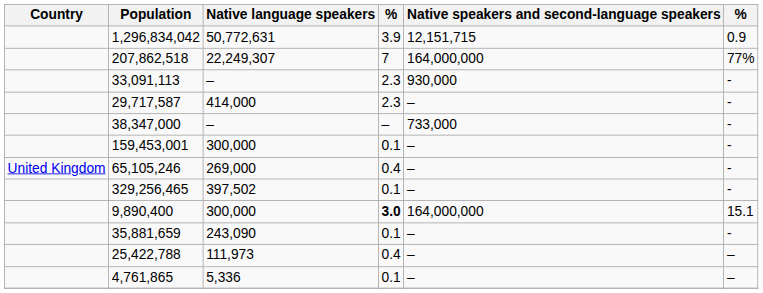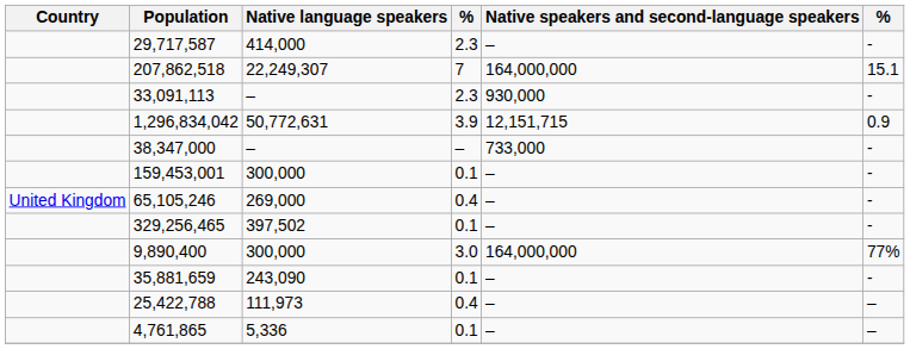 <table class="wikitable sortable">
 <tr>
 <th>Country</th>
 <th>Population</th>
 <th>Native language speakers</th>
 <th>%</th>
 <th>Native speakers and second-language speakers</th>
 <th>%</th>
 </tr>
 <tr>
 <td></td>
-<td>1,296,834,042</td>
-<td>50,772,631</td>
-<td>3.9</td>
-<td>12,151,715</td>
-<td>0.9</td>
+<td>29,717,587</td>
+<td>414,000</td>
+<td>2.3</td>
+<td>–</td>
+<td>-</td>
 </tr>
 <tr>
 <td></td>
 <td>207,862,518</td>
 <td>22,249,307</td>
 <td>7</td>
 <td>164,000,000</td>
-<td>77%</td>
+<td>15.1</td>
 </tr>
 <tr>
 <td></td>
 <td>33,091,113</td>
 <td>–</td>
 <td>2.3</td>
 <td>930,000</td>
 <td>-</td>
 </tr>
 <tr>
 <td></td>
-<td>29,717,587</td>
-<td>414,000</td>
-<td>2.3</td>
-<td>–</td>
-<td>-</td>
+<td>1,296,834,042</td>
+<td>50,772,631</td>
+<td>3.9</td>
+<td>12,151,715</td>
+<td>0.9</td>
 </tr>
 <tr>
 <td></td>
 <td>38,347,000</td>
 <td>–</td>
 <td>–</td>
 <td>733,000</td>
 <td>-</td>
 </tr>
 <tr>
 <td></td>
 <td>159,453,001</td>
 <td>300,000</td>
 <td>0.1</td>
 <td>–</td>
 <td>-</td>
 </tr>
 <tr>
 <td> <a href='#'>United Kingdom</a></td>
 <td>65,105,246</td>
 <td>269,000</td>
 <td>0.4</td>
 <td>–</td>
 <td>-</td>
 </tr>
 <tr>
 <td></td>
 <td>329,256,465</td>
 <td>397,502</td>
 <td>0.1</td>
 <td>–</td>
 <td>-</td>
 </tr>
 <tr>
 <td></td>
 <td>9,890,400</td>
 <td>300,000 </td>
-<td><strong>3.0</strong></td>
+<td>3.0</td>
 <td>164,000,000</td>
-<td>15.1</td>
+<td>77%</td>
 </tr>
 <tr>
 <td></td>
 <td>35,881,659</td>
 <td>243,090</td>
 <td>0.1</td>
 <td>–</td>
 <td>-</td>
 </tr>
 <tr>
 <td></td>
 <td>25,422,788</td>
 <td>111,973</td>
 <td>0.4</td>
 <td>–</td>
 <td>–</td>
 </tr>
 <tr>
 <td></td>
 <td>4,761,865</td>
 <td>5,336</td>
 <td>0.1</td>
 <td>–</td>
 <td>–</td>
 </tr>
 <tr>
 </tr>
 </table>
